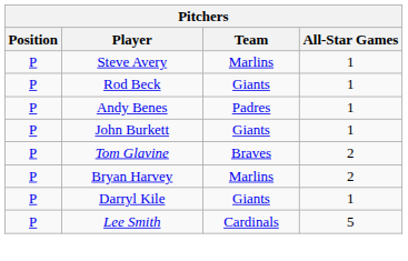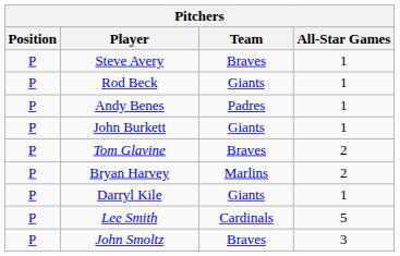 <table class="wikitable" style="font-size: 100%; text-align:center;">
 <tr>
 <th colspan="4">Pitchers</th>
 </tr>
 <tr>
 <th>Position</th>
 <th width="150">Player</th>
 <th width="100">Team</th>
 <th>All-Star Games</th>
 </tr>
 <tr>
 <td><a href='#'>P</a></td>
 <td><a href='#'>Steve Avery</a></td>
-<td><a href='#'>Marlins</a></td>
+<td><a href='#'>Braves</a></td>
 <td>1</td>
 </tr>
 <tr>
 <td><a href='#'>P</a></td>
 <td><a href='#'>Rod Beck</a></td>
 <td><a href='#'>Giants</a></td>
 <td>1</td>
 </tr>
 <tr>
 <td><a href='#'>P</a></td>
 <td><a href='#'>Andy Benes</a></td>
 <td><a href='#'>Padres</a></td>
 <td>1</td>
 </tr>
 <tr>
 <td><a href='#'>P</a></td>
 <td><a href='#'>John Burkett</a></td>
 <td><a href='#'>Giants</a></td>
 <td>1</td>
 </tr>
 <tr>
 <td><a href='#'>P</a></td>
 <td><em><a href='#'>Tom Glavine</a></em></td>
 <td><a href='#'>Braves</a></td>
 <td>2</td>
 </tr>
 <tr>
 <td><a href='#'>P</a></td>
 <td><a href='#'>Bryan Harvey</a></td>
 <td><a href='#'>Marlins</a></td>
 <td>2</td>
 </tr>
 <tr>
 <td><a href='#'>P</a></td>
 <td><a href='#'>Darryl Kile</a></td>
 <td><a href='#'>Giants</a></td>
 <td>1</td>
 </tr>
 <tr>
 <td><a href='#'>P</a></td>
 <td><em><a href='#'>Lee Smith</a></em></td>
 <td><a href='#'>Cardinals</a></td>
 <td>5</td>
 </tr>
+<tr>
+<td><a href='#'>P</a></td>
+<td><em><a href='#'>John Smoltz</a></em></td>
+<td><a href='#'>Braves</a></td>
+<td>3</td>
+</tr>
 </table>
